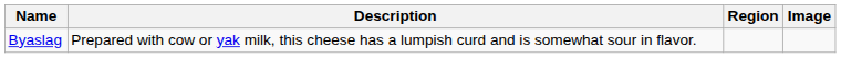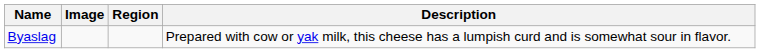 <table class="wikitable sortable" style="width:100%">
 <tr>
 <th>Name</th>
+<th class="unsortable">Image</th>
+<th>Region</th>
 <th>Description</th>
-<th>Region</th>
-<th class="unsortable">Image</th>
 </tr>
 <tr>
 <td><a href='#'>Byaslag</a></td>
-<td>Prepared with cow or <a href='#'>yak</a> milk, this cheese has a lumpish curd and is somewhat sour in flavor.</td>
 <td></td>
 <td></td>
+<td>Prepared with cow or <a href='#'>yak</a> milk, this cheese has a lumpish curd and is somewhat sour in flavor.</td>
 </tr>
 </table>
